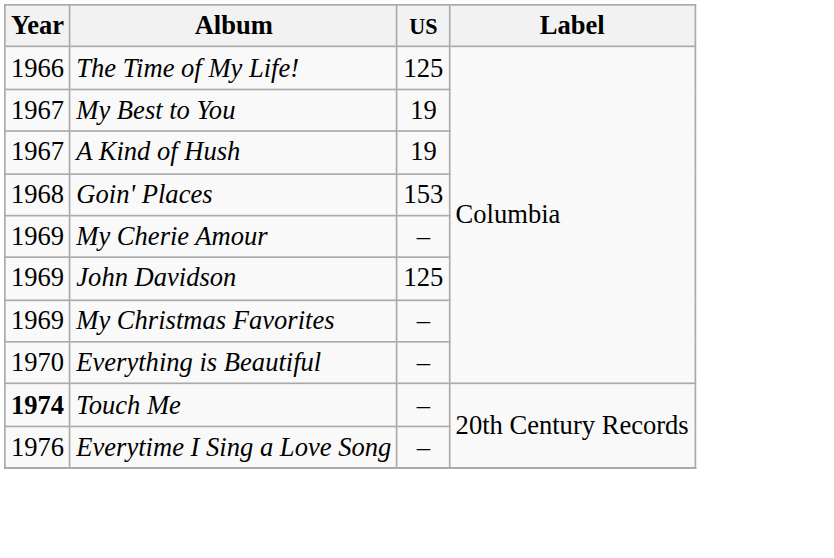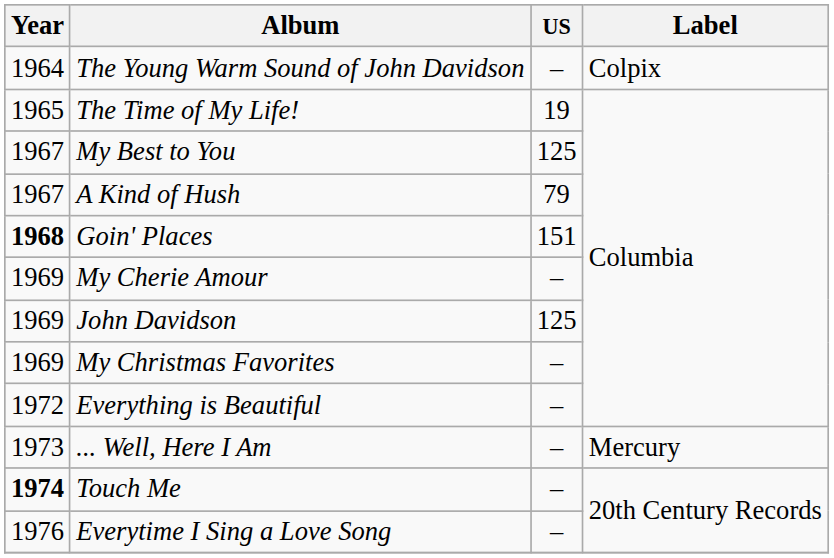 <table class="wikitable">
 <tr>
 <th>Year</th>
 <th>Album</th>
 <th><small>US</small></th>
 <th>Label</th>
 </tr>
 <tr>
-<td>1966</td>
+<td>1964</td>
+<td><em>The Young Warm Sound of John Davidson</em></td>
+<td align="center">–</td>
+<td rowspan="1">Colpix</td>
+</tr>
+<tr>
+<td>1965</td>
 <td><em>The Time of My Life!</em></td>
-<td align="center">125</td>
+<td align="center">19</td>
 <td rowspan="8">Columbia</td>
 </tr>
 <tr>
 <td>1967</td>
 <td><em>My Best to You</em></td>
-<td align="center">19</td>
+<td align="center">125</td>
 </tr>
 <tr>
 <td>1967</td>
 <td><em>A Kind of Hush</em></td>
-<td align="center">19</td>
+<td align="center">79</td>
 </tr>
 <tr>
-<td>1968</td>
+<td><strong>1968</strong></td>
 <td><em>Goin' Places</em></td>
-<td align="center">153</td>
+<td align="center">151</td>
 </tr>
 <tr>
 <td>1969</td>
 <td><em>My Cherie Amour</em></td>
 <td align="center">–</td>
 </tr>
 <tr>
 <td>1969</td>
 <td><em>John Davidson</em></td>
 <td align="center">125</td>
 </tr>
 <tr>
 <td>1969</td>
 <td><em>My Christmas Favorites</em></td>
 <td align="center">–</td>
 </tr>
 <tr>
-<td>1970</td>
+<td>1972</td>
 <td><em>Everything is Beautiful</em></td>
 <td align="center">–</td>
+</tr>
+<tr>
+<td>1973</td>
+<td><em>... Well, Here I Am</em></td>
+<td align="center">–</td>
+<td rowspan="1">Mercury</td>
 </tr>
 <tr>
 <td><strong>1974</strong></td>
 <td><em>Touch Me</em></td>
 <td align="center">–</td>
 <td rowspan="2">20th Century Records</td>
 </tr>
 <tr>
 <td>1976</td>
 <td><em>Everytime I Sing a Love Song</em></td>
 <td align="center">–</td>
 </tr>
 <tr>
 </tr>
 </table>
